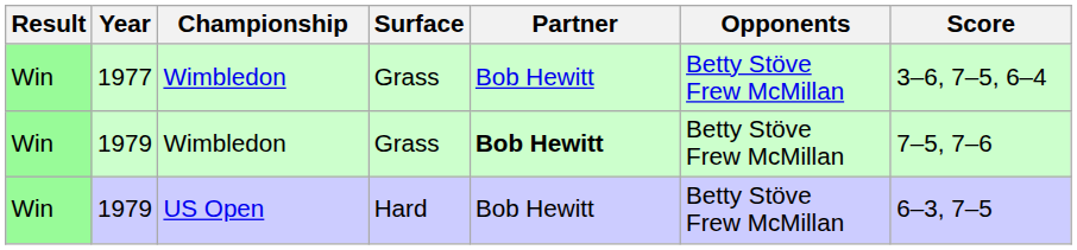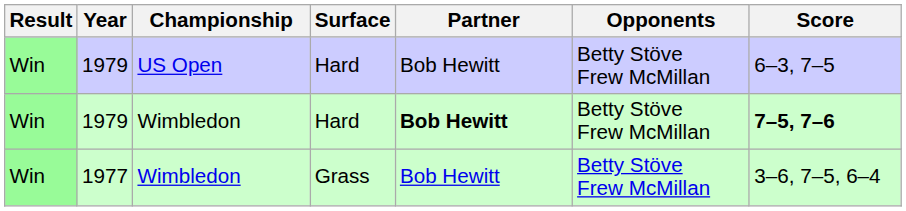 <table class="sortable wikitable">
 <tr>
 <th style="width:40px">Result</th>
 <th style="width:30px">Year</th>
 <th style="width:130px">Championship</th>
 <th style="width:50px">Surface</th>
 <th style="width:130px">Partner</th>
 <th style="width:130px">Opponents</th>
 <th style="width:110px"  class="unsortable">Score</th>
 </tr>
+<tr style="background:#ccccff;">
+<td style="background:#98fb98;">Win</td>
+<td>1979</td>
+<td><a href='#'>US Open</a></td>
+<td>Hard</td>
+<td> Bob Hewitt</td>
+<td> Betty Stöve<br> Frew McMillan</td>
+<td>6–3, 7–5</td>
+</tr>
+<tr style="background:#ccffcc;">
+<td style="background:#98fb98;">Win</td>
+<td>1979</td>
+<td>Wimbledon</td>
+<td>Hard</td>
+<td><strong> Bob Hewitt</strong></td>
+<td> Betty Stöve<br> Frew McMillan</td>
+<td><strong>7–5, 7–6</strong></td>
+</tr>
 <tr style="background:#ccffcc;">
 <td style="background:#98fb98;">Win</td>
 <td>1977</td>
 <td><a href='#'>Wimbledon</a></td>
 <td>Grass</td>
 <td> <a href='#'>Bob Hewitt</a></td>
 <td> <a href='#'>Betty Stöve</a><br> <a href='#'>Frew McMillan</a></td>
 <td>3–6, 7–5, 6–4</td>
 </tr>
-<tr style="background:#ccffcc;">
-<td style="background:#98fb98;">Win</td>
-<td>1979</td>
-<td>Wimbledon</td>
-<td>Grass</td>
-<td><strong> Bob Hewitt</strong></td>
-<td> Betty Stöve<br> Frew McMillan</td>
-<td>7–5, 7–6</td>
-</tr>
-<tr style="background:#ccccff;">
-<td style="background:#98fb98;">Win</td>
-<td>1979</td>
-<td><a href='#'>US Open</a></td>
-<td>Hard</td>
-<td> Bob Hewitt</td>
-<td> Betty Stöve<br> Frew McMillan</td>
-<td>6–3, 7–5</td>
-</tr>
 </table>
